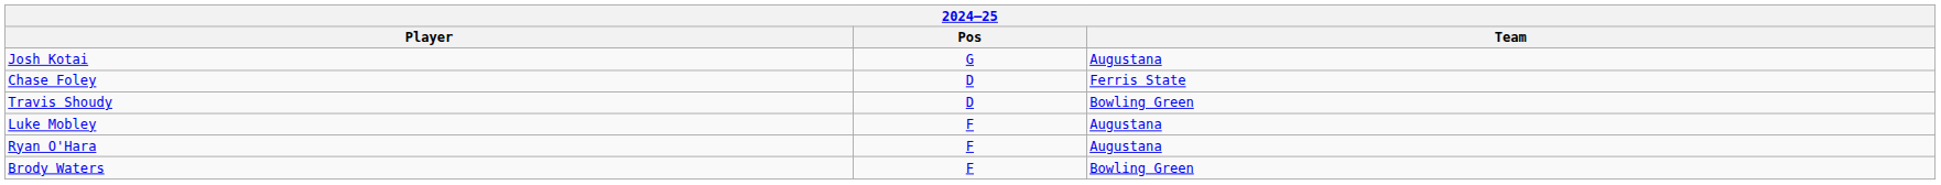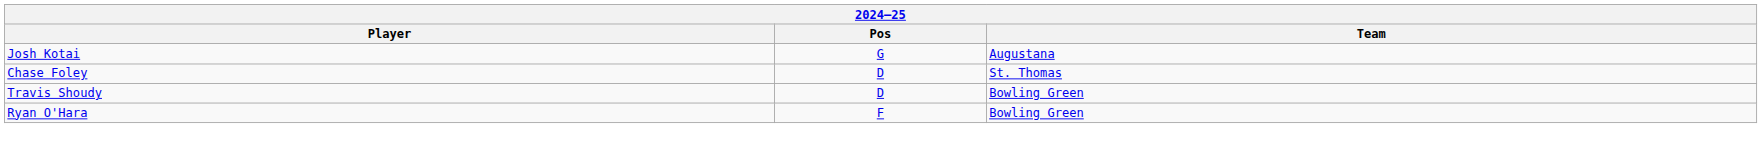 <table class="wikitable" width=95%>
 <tr>
 <th colspan=3><a href='#'>2024–25</a></th>
 </tr>
 <tr>
 <th>Player</th>
 <th>Pos</th>
 <th>Team</th>
 </tr>
 <tr>
 <td><a href='#'>Josh Kotai</a></td>
 <td style="text-align:center;"><a href='#'>G</a></td>
 <td><a href='#'>Augustana</a></td>
 </tr>
 <tr>
 <td><a href='#'>Chase Foley</a></td>
 <td style="text-align:center;"><a href='#'>D</a></td>
-<td><a href='#'>Ferris State</a></td>
+<td><a href='#'>St. Thomas</a></td>
 </tr>
 <tr>
 <td><a href='#'>Travis Shoudy</a></td>
 <td style="text-align:center;"><a href='#'>D</a></td>
 <td><a href='#'>Bowling Green</a></td>
 </tr>
 <tr>
-<td><a href='#'>Luke Mobley</a></td>
-<td style="text-align:center;"><a href='#'>F</a></td>
-<td><a href='#'>Augustana</a></td>
-</tr>
-<tr>
 <td><a href='#'>Ryan O'Hara</a></td>
-<td style="text-align:center;"><a href='#'>F</a></td>
-<td><a href='#'>Augustana</a></td>
-</tr>
-<tr>
-<td><a href='#'>Brody Waters</a></td>
 <td style="text-align:center;"><a href='#'>F</a></td>
 <td><a href='#'>Bowling Green</a></td>
 </tr>
 </table>
